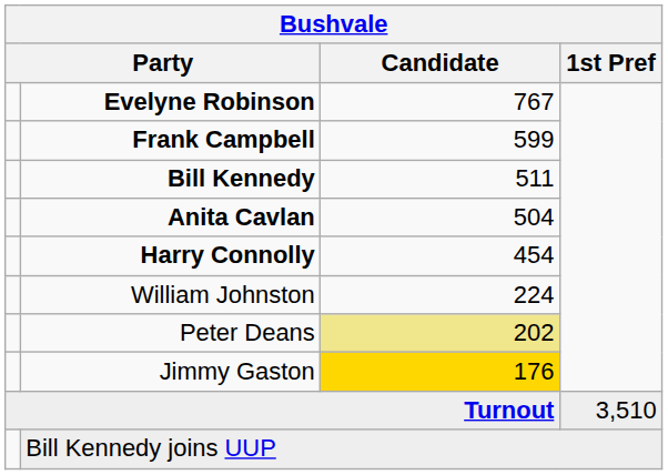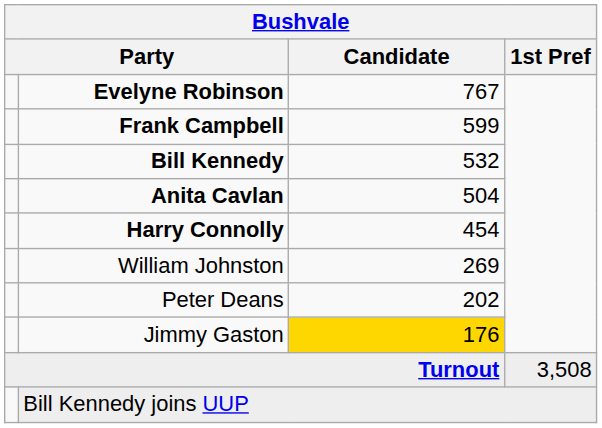 <table class="wikitable">
 <tr>
 <th colspan="4" align="center"><a href='#'>Bushvale</a></th>
 </tr>
 <tr>
 <th colspan="2" align="center" width=200>Party</th>
 <th width=150>Candidate</th>
 <th width=60>1st Pref</th>
 </tr>
 <tr>
 <td></td>
 <td align="right"><strong>Evelyne Robinson</strong></td>
 <td align="right">767</td>
 </tr>
 <tr>
 <td></td>
 <td align="right"><strong>Frank Campbell</strong></td>
 <td align="right">599</td>
 </tr>
 <tr>
 <td></td>
 <td align="right"><strong>Bill Kennedy</strong></td>
-<td align="right">511</td>
+<td align="right">532</td>
 </tr>
 <tr>
 <td></td>
 <td align="right"><strong>Anita Cavlan</strong></td>
 <td align="right">504</td>
 </tr>
 <tr>
 <td></td>
 <td align="right"><strong>Harry Connolly</strong></td>
 <td align="right">454</td>
 </tr>
 <tr>
 <td></td>
 <td align="right">William Johnston</td>
-<td align="right">224</td>
+<td align="right">269</td>
 </tr>
 <tr>
 <td></td>
 <td align="right">Peter Deans</td>
-<td align="right" style="background: khaki;">202</td>
+<td align="right">202</td>
 </tr>
 <tr>
 <td></td>
 <td align="right">Jimmy Gaston</td>
 <td align="right" style="background: gold;">176</td>
 </tr>
 <tr bgcolor="EEEEEE">
 <td colspan=3 align="right"><strong><a href='#'>Turnout</a></strong></td>
-<td align="right">3,510</td>
+<td align="right">3,508</td>
 </tr>
 <tr>
 <td bgcolor=></td>
 <td colspan=3 bgcolor="EEEEEE">Bill Kennedy joins <a href='#'>UUP</a></td>
 </tr>
 </table>
